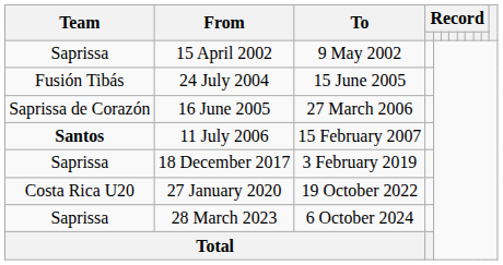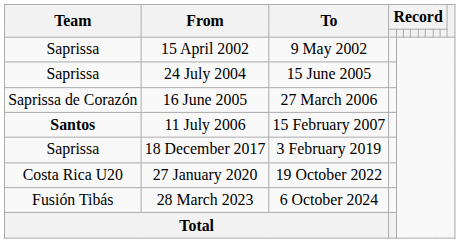 <table class="wikitable" style="text-align: center;">
 <tr>
 <th rowspan="2">Team</th>
 <th rowspan="2">From</th>
 <th rowspan="2">To</th>
 <th colspan="8">Record</th>
 <th rowspan="2"></th>
 </tr>
 <tr>
 <th></th>
 <th></th>
 <th></th>
 <th></th>
 <th></th>
 <th></th>
 <th></th>
 <th></th>
 </tr>
 <tr>
 <td>Saprissa</td>
 <td>15 April 2002</td>
 <td>9 May 2002<br></td>
 <td></td>
 </tr>
 <tr>
-<td>Fusión Tibás</td>
+<td>Saprissa</td>
 <td>24 July 2004</td>
 <td>15 June 2005<br></td>
 <td></td>
 </tr>
 <tr>
 <td>Saprissa de Corazón</td>
 <td>16 June 2005</td>
 <td>27 March 2006<br></td>
 <td></td>
 </tr>
 <tr>
 <td><strong>Santos</strong></td>
 <td>11 July 2006</td>
 <td>15 February 2007<br></td>
 <td></td>
 </tr>
 <tr>
 <td>Saprissa</td>
 <td>18 December 2017</td>
 <td>3 February 2019<br></td>
 <td></td>
 </tr>
 <tr>
 <td>Costa Rica U20</td>
 <td>27 January 2020</td>
 <td>19 October 2022<br></td>
 <td></td>
 </tr>
 <tr>
-<td>Saprissa</td>
+<td>Fusión Tibás</td>
 <td>28 March 2023</td>
 <td>6 October 2024<br></td>
 <td></td>
 </tr>
 <tr>
 <th colspan="3">Total<br></th>
 <th></th>
 </tr>
 </table>
